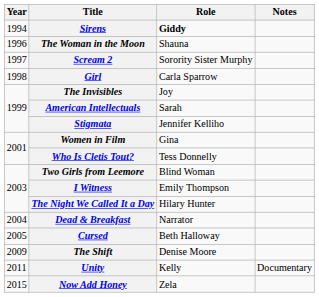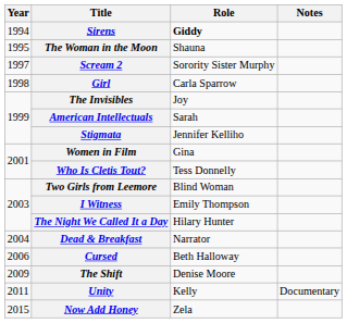 <table class="wikitable sortable plainrowheaders">
 <tr>
 <th scope="col">Year</th>
 <th scope="col">Title</th>
 <th scope="col">Role</th>
 <th scope="col" class="unsortable">Notes</th>
 </tr>
 <tr>
 <td>1994</td>
 <th scope="row"><em><a href='#'>Sirens</a></em></th>
 <td><strong>Giddy</strong></td>
 <td></td>
 </tr>
 <tr>
-<td>1996</td>
+<td>1995</td>
 <th scope="row"><em>The Woman in the Moon</em></th>
 <td>Shauna</td>
 <td></td>
 </tr>
 <tr>
 <td>1997</td>
 <th scope="row"><em><a href='#'>Scream 2</a></em></th>
 <td>Sorority Sister Murphy</td>
 <td></td>
 </tr>
 <tr>
 <td>1998</td>
 <th scope="row"><em><a href='#'>Girl</a></em></th>
 <td>Carla Sparrow</td>
 <td></td>
 </tr>
 <tr>
 <td rowspan="3">1999</td>
 <th scope="row"><em>The Invisibles</em></th>
 <td>Joy</td>
 <td></td>
 </tr>
 <tr>
 <th scope="row"><em><a href='#'>American Intellectuals</a></em></th>
 <td>Sarah</td>
 <td></td>
 </tr>
 <tr>
 <th scope="row"><em><a href='#'>Stigmata</a></em></th>
 <td>Jennifer Kelliho</td>
 <td></td>
 </tr>
 <tr>
 <td rowspan="2">2001</td>
 <th scope="row"><em>Women in Film</em></th>
 <td>Gina</td>
 <td></td>
 </tr>
 <tr>
 <th scope="row"><em><a href='#'>Who Is Cletis Tout?</a></em></th>
 <td>Tess Donnelly</td>
 <td></td>
 </tr>
 <tr>
 <td rowspan="3">2003</td>
 <th scope="row"><em>Two Girls from Leemore</em></th>
 <td>Blind Woman</td>
 <td></td>
 </tr>
 <tr>
 <th scope="row"><em><a href='#'>I Witness</a></em></th>
 <td>Emily Thompson</td>
 <td></td>
 </tr>
 <tr>
 <th scope="row"><em><a href='#'>The Night We Called It a Day</a></em></th>
 <td>Hilary Hunter</td>
 <td></td>
 </tr>
 <tr>
 <td>2004</td>
 <th scope="row"><em><a href='#'>Dead & Breakfast</a></em></th>
 <td>Narrator</td>
 <td></td>
 </tr>
 <tr>
-<td>2005</td>
+<td>2006</td>
 <th scope="row"><em><a href='#'>Cursed</a></em></th>
 <td>Beth Halloway</td>
 <td></td>
 </tr>
 <tr>
 <td>2009</td>
 <th scope="row"><em>The Shift</em></th>
 <td>Denise Moore</td>
 <td></td>
 </tr>
 <tr>
 <td>2011</td>
 <th scope="row"><em><a href='#'>Unity</a></em></th>
 <td>Kelly</td>
 <td>Documentary</td>
 </tr>
 <tr>
 <td>2015</td>
 <th scope="row"><em><a href='#'>Now Add Honey</a></em></th>
 <td>Zela</td>
 <td></td>
 </tr>
 </table>
